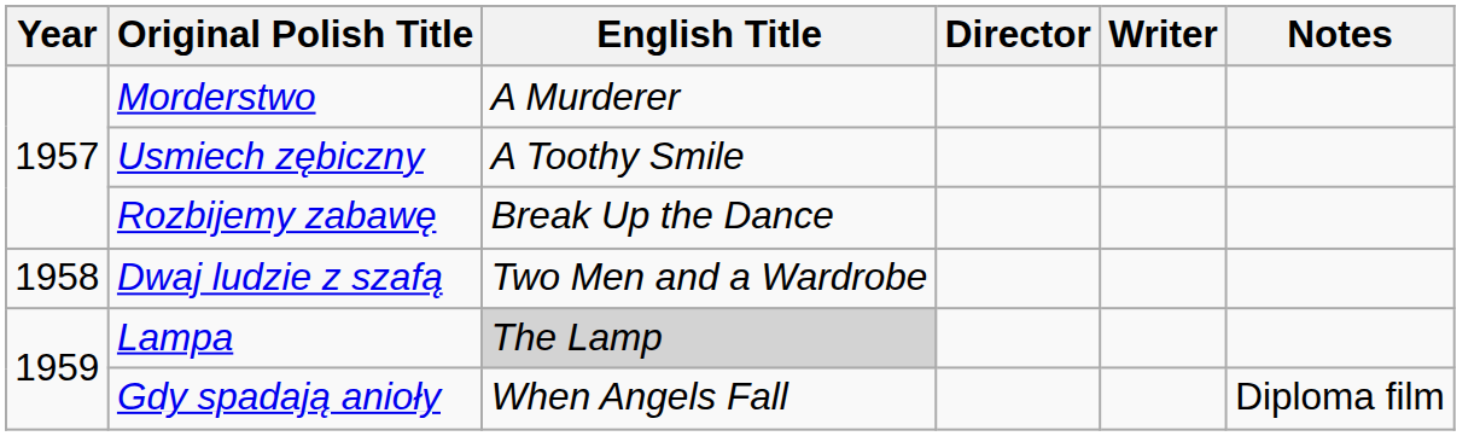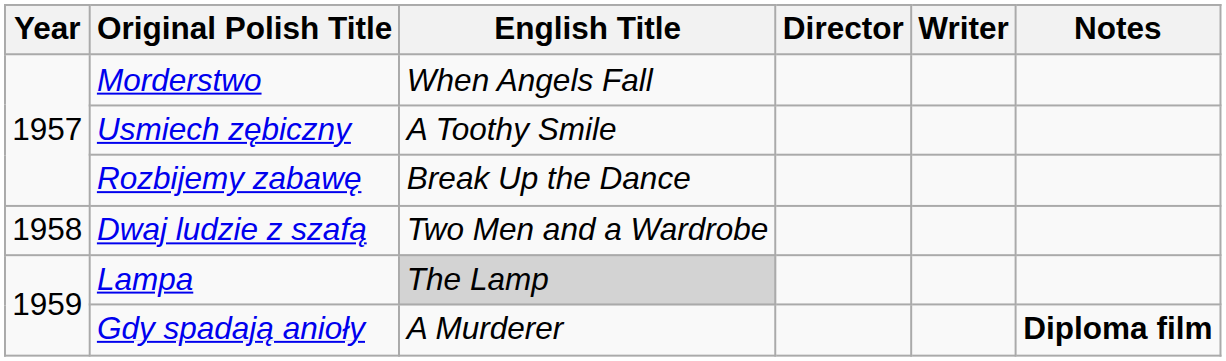 <table class="wikitable">
 <tr>
 <th>Year</th>
 <th>Original Polish Title</th>
 <th>English Title</th>
 <th>Director</th>
 <th>Writer</th>
 <th>Notes</th>
 </tr>
 <tr>
 <td rowspan="3">1957</td>
 <td><em><a href='#'>Morderstwo</a></em></td>
-<td><em>A Murderer</em></td>
+<td><em>When Angels Fall</em></td>
 <td></td>
 <td></td>
 <td></td>
 </tr>
 <tr>
 <td><em><a href='#'>Usmiech zębiczny</a></em></td>
 <td><em>A Toothy Smile</em></td>
 <td></td>
 <td></td>
 <td></td>
 </tr>
 <tr>
 <td><em><a href='#'>Rozbijemy zabawę</a></em></td>
 <td><em>Break Up the Dance</em></td>
 <td></td>
 <td></td>
 <td></td>
 </tr>
 <tr>
 <td>1958</td>
 <td><em><a href='#'>Dwaj ludzie z szafą</a></em></td>
 <td><em>Two Men and a Wardrobe</em></td>
 <td></td>
 <td></td>
 <td></td>
 </tr>
 <tr>
 <td rowspan="2">1959</td>
 <td><em><a href='#'>Lampa</a></em></td>
 <td style="background: lightgrey;"><em>The Lamp</em></td>
 <td></td>
 <td></td>
 <td></td>
 </tr>
 <tr>
 <td><em><a href='#'>Gdy spadają anioły</a></em></td>
-<td><em>When Angels Fall</em></td>
+<td><em>A Murderer</em></td>
 <td></td>
 <td></td>
-<td>Diploma film</td>
+<td><strong>Diploma film</strong></td>
 </tr>
 </table>
